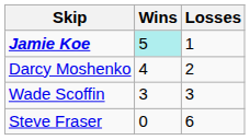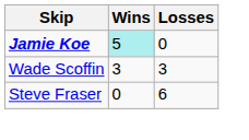 <table class="wikitable">
 <tr>
 <th>Skip</th>
 <th>Wins</th>
 <th>Losses</th>
 </tr>
 <tr>
 <td><strong><em><a href='#'>Jamie Koe</a></em></strong></td>
 <td style="background: paleturquoise;">5</td>
-<td>1</td>
-</tr>
-<tr>
-<td><a href='#'>Darcy Moshenko</a></td>
-<td>4</td>
-<td>2</td>
+<td>0</td>
 </tr>
 <tr>
 <td><a href='#'>Wade Scoffin</a></td>
 <td>3</td>
 <td>3</td>
 </tr>
 <tr>
 <td><a href='#'>Steve Fraser</a></td>
 <td>0</td>
 <td>6</td>
 </tr>
 </table>
